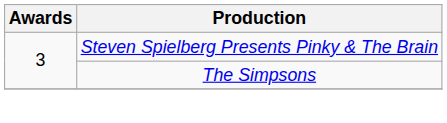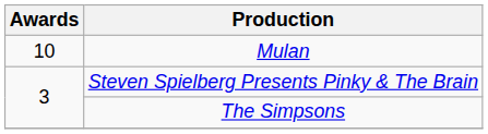 <table class="wikitable" style="text-align: center">
 <tr>
 <th scope="col" style="width:55px;">Awards</th>
 <th scope="col" style="text-align:center;">Production</th>
+</tr>
+<tr>
+<td style="text-align:center">10</td>
+<td><em><a href='#'>Mulan</a></em></td>
 </tr>
 <tr>
 <td rowspan=2 style="text-align:center">3</td>
 <td><em><a href='#'>Steven Spielberg Presents Pinky & The Brain</a></em></td>
 </tr>
 <tr>
 <td><em><a href='#'>The Simpsons</a></em></td>
 </tr>
 <tr>
 </tr>
 </table>
